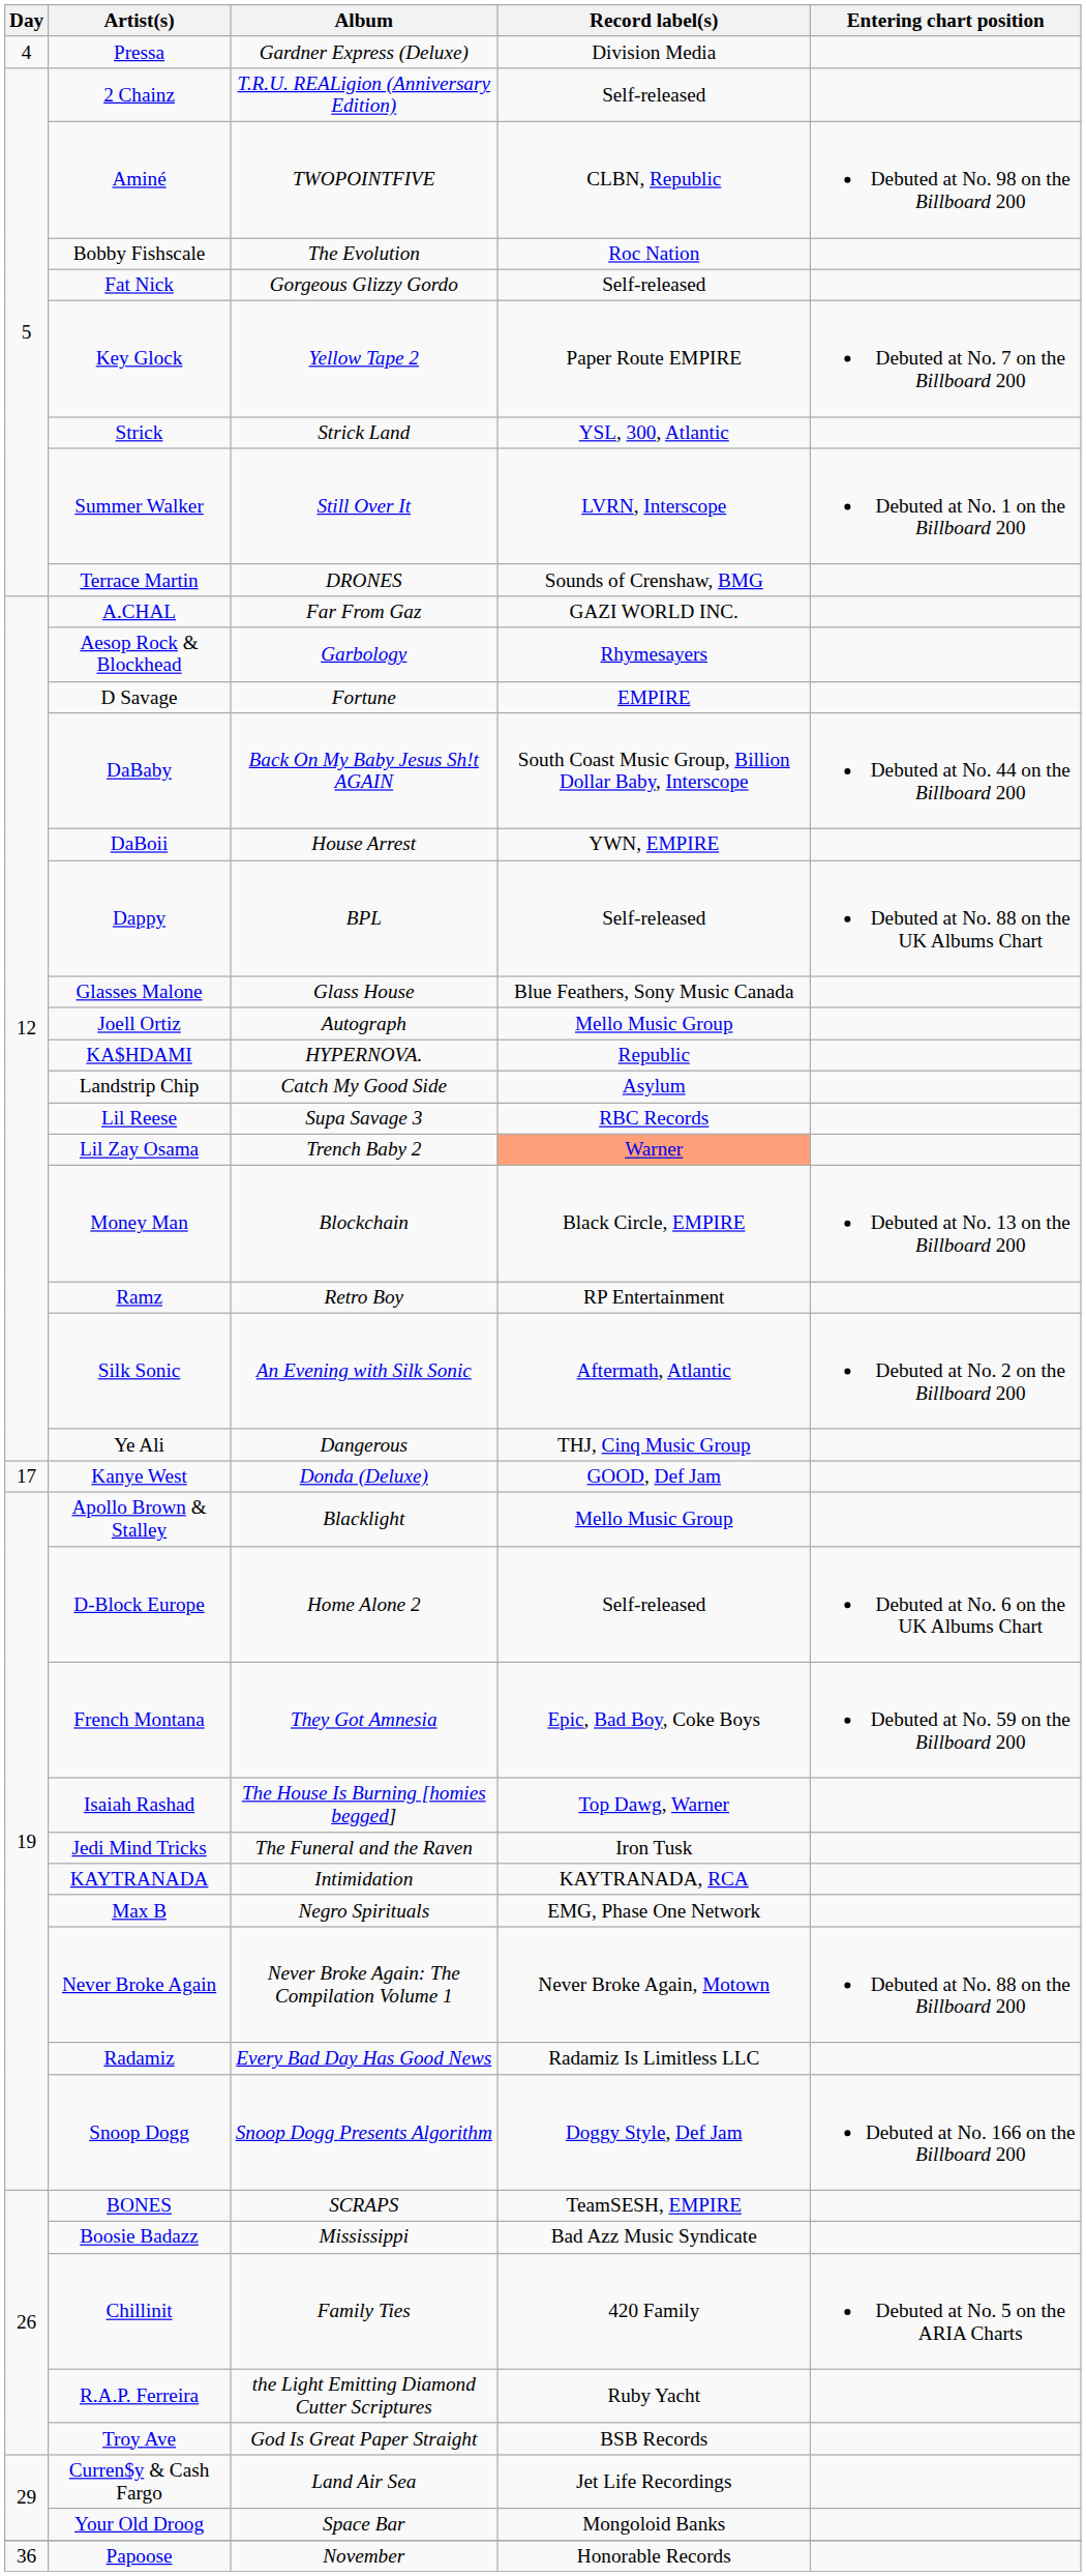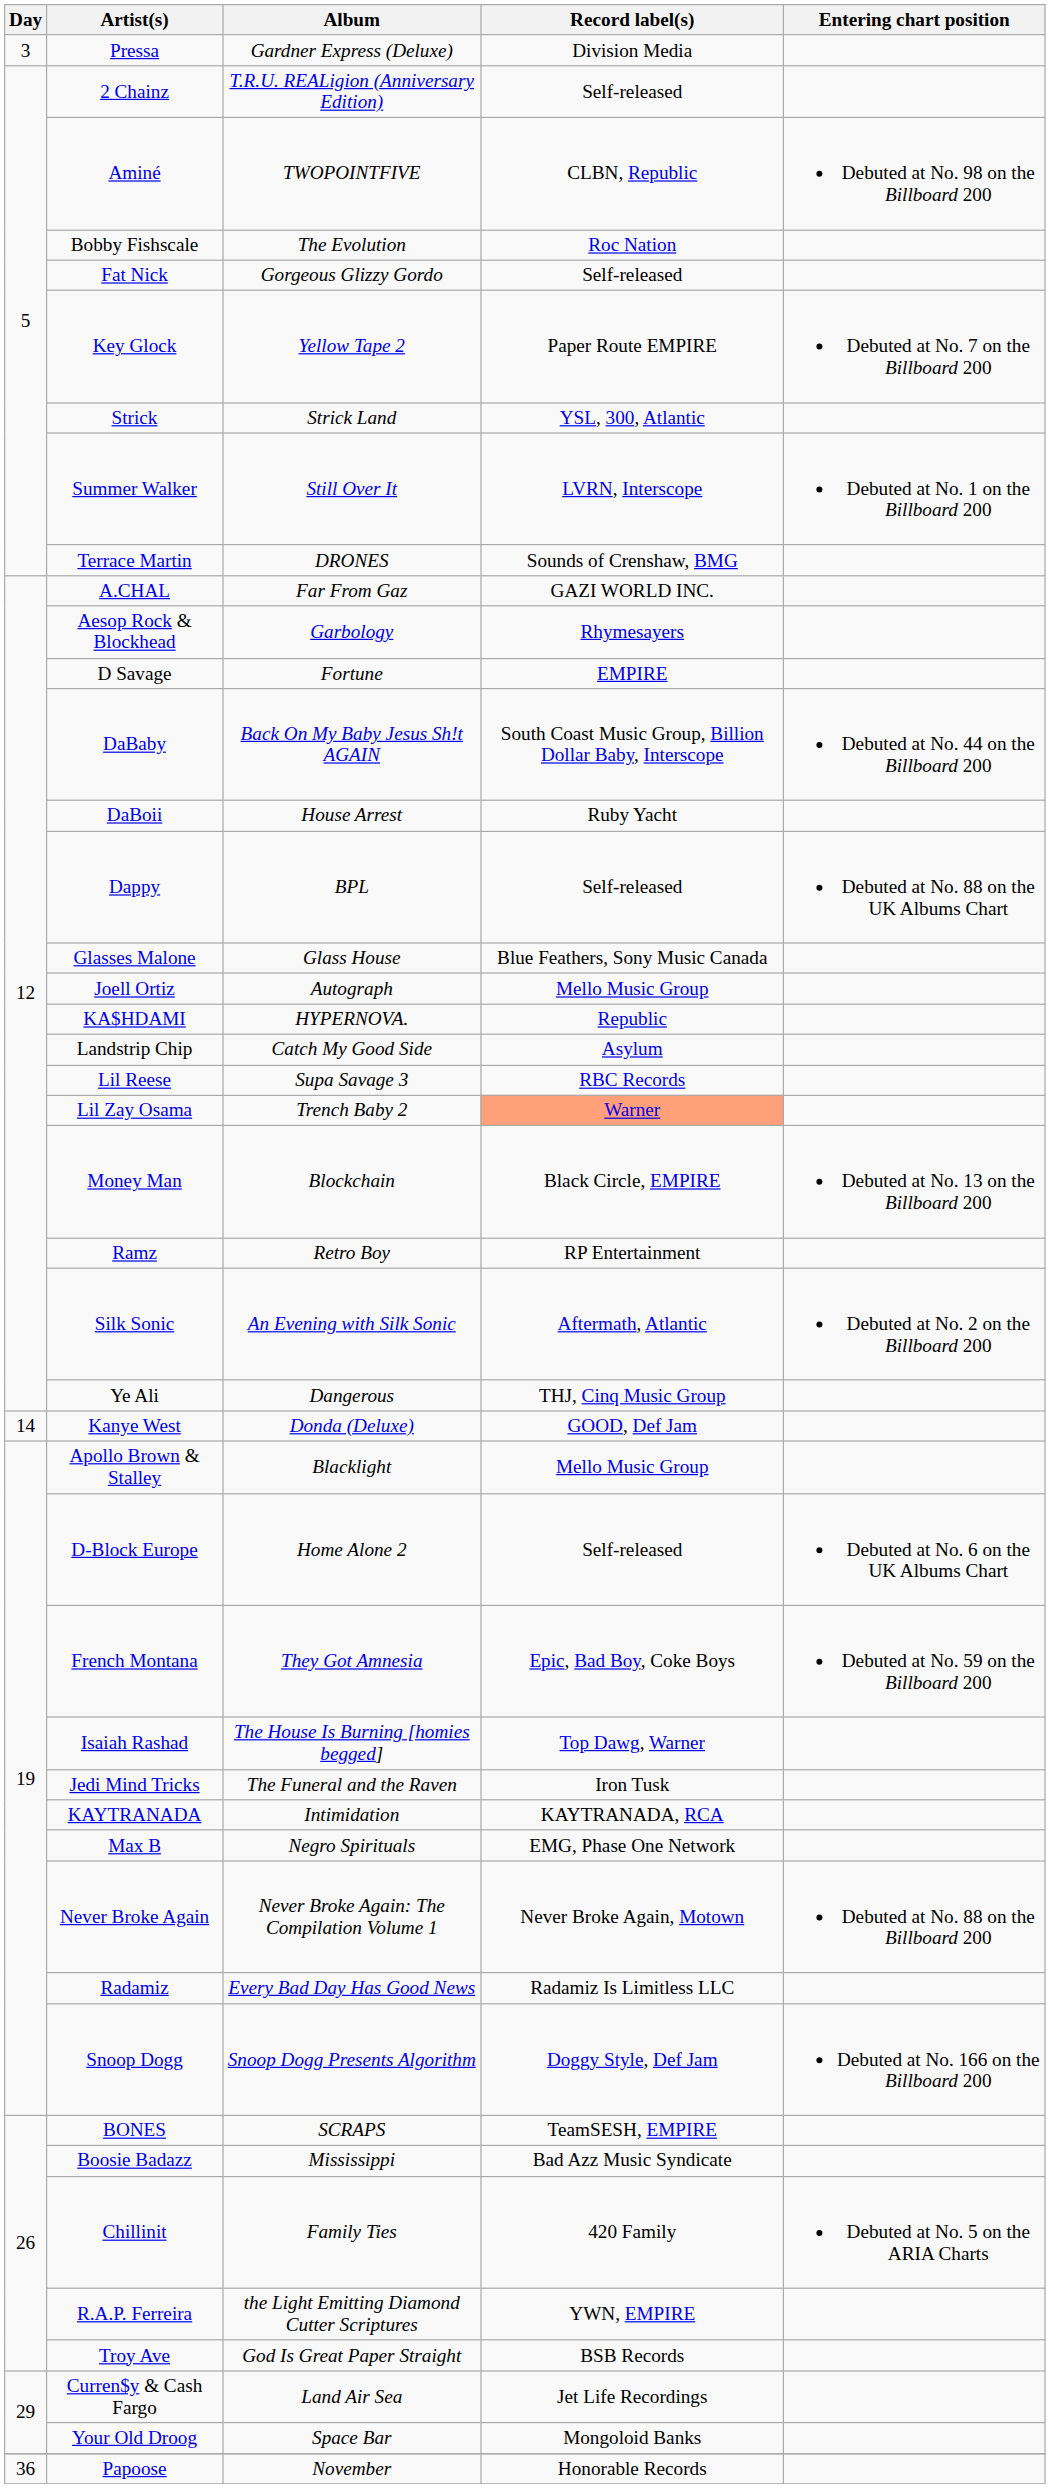 <table class="wikitable" style="text-align:center;">
 <tr>
 <th scope="col">Day</th>
 <th scope="col">Artist(s)</th>
 <th scope="col">Album</th>
 <th scope="col">Record label(s)</th>
 <th><strong>Entering chart position</strong></th>
 </tr>
 <tr>
-<td rowspan="1">4</td>
+<td rowspan="1">3</td>
 <td><a href='#'>Pressa</a></td>
 <td><em>Gardner Express (Deluxe)</em></td>
 <td>Division Media</td>
 <td></td>
 </tr>
 <tr>
 <td rowspan="8">5</td>
 <td><a href='#'>2 Chainz</a></td>
 <td><em><a href='#'>T.R.U. REALigion (Anniversary Edition)</a></em></td>
 <td>Self-released</td>
 <td></td>
 </tr>
 <tr>
 <td><a href='#'>Aminé</a></td>
 <td><em>TWOPOINTFIVE</em></td>
 <td>CLBN, <a href='#'>Republic</a></td>
 <td><br><ul><li>Debuted at No. 98 on the <em>Billboard</em> 200</li></ul></td>
 </tr>
 <tr>
 <td>Bobby Fishscale</td>
 <td><em>The Evolution</em></td>
 <td><a href='#'>Roc Nation</a></td>
 <td></td>
 </tr>
 <tr>
 <td><a href='#'>Fat Nick</a></td>
 <td><em>Gorgeous Glizzy Gordo</em></td>
 <td>Self-released</td>
 <td></td>
 </tr>
 <tr>
 <td><a href='#'>Key Glock</a></td>
 <td><em><a href='#'>Yellow Tape 2</a></em></td>
 <td>Paper Route EMPIRE</td>
 <td><br><ul><li>Debuted at No. 7 on the <em>Billboard</em> 200</li></ul></td>
 </tr>
 <tr>
 <td><a href='#'>Strick</a></td>
 <td><em>Strick Land</em></td>
 <td><a href='#'>YSL</a>, <a href='#'>300</a>, <a href='#'>Atlantic</a></td>
 <td></td>
 </tr>
 <tr>
 <td><a href='#'>Summer Walker</a></td>
 <td><em><a href='#'>Still Over It</a></em></td>
 <td><a href='#'>LVRN</a>, <a href='#'>Interscope</a></td>
 <td><br><ul><li>Debuted at No. 1 on the <em>Billboard</em> 200</li></ul></td>
 </tr>
 <tr>
 <td><a href='#'>Terrace Martin</a></td>
 <td><em>DRONES</em></td>
 <td>Sounds of Crenshaw, <a href='#'>BMG</a></td>
 <td></td>
 </tr>
 <tr>
 <td rowspan="16">12</td>
 <td><a href='#'>A.CHAL</a></td>
 <td><em>Far From Gaz</em></td>
 <td>GAZI WORLD INC.</td>
 <td></td>
 </tr>
 <tr>
 <td><a href='#'>Aesop Rock</a> & <a href='#'>Blockhead</a></td>
 <td><em><a href='#'>Garbology</a></em></td>
 <td><a href='#'>Rhymesayers</a></td>
 <td></td>
 </tr>
 <tr>
 <td>D Savage</td>
 <td><em>Fortune</em></td>
 <td><a href='#'>EMPIRE</a></td>
 <td></td>
 </tr>
 <tr>
 <td><a href='#'>DaBaby</a></td>
 <td><em><a href='#'>Back On My Baby Jesus Sh!t AGAIN</a></em></td>
 <td>South Coast Music Group, <a href='#'>Billion Dollar Baby</a>, <a href='#'>Interscope</a></td>
 <td><br><ul><li>Debuted at No. 44 on the <em>Billboard</em> 200</li></ul></td>
 </tr>
 <tr>
 <td><a href='#'>DaBoii</a></td>
 <td><em>House Arrest</em></td>
-<td>YWN, <a href='#'>EMPIRE</a></td>
+<td>Ruby Yacht</td>
 <td></td>
 </tr>
 <tr>
 <td><a href='#'>Dappy</a></td>
 <td><em>BPL</em></td>
 <td>Self-released</td>
 <td><br><ul><li>Debuted at No. 88 on the UK Albums Chart</li></ul></td>
 </tr>
 <tr>
 <td><a href='#'>Glasses Malone</a></td>
 <td><em>Glass House</em></td>
 <td>Blue Feathers, Sony Music Canada</td>
 <td></td>
 </tr>
 <tr>
 <td><a href='#'>Joell Ortiz</a></td>
 <td><em>Autograph</em></td>
 <td><a href='#'>Mello Music Group</a></td>
 <td></td>
 </tr>
 <tr>
 <td><a href='#'>KA$HDAMI</a></td>
 <td><em>HYPERNOVA.</em></td>
 <td><a href='#'>Republic</a></td>
 <td></td>
 </tr>
 <tr>
 <td>Landstrip Chip</td>
 <td><em>Catch My Good Side</em></td>
 <td><a href='#'>Asylum</a></td>
 <td></td>
 </tr>
 <tr>
 <td><a href='#'>Lil Reese</a></td>
 <td><em>Supa Savage 3</em></td>
 <td><a href='#'>RBC Records</a></td>
 <td></td>
 </tr>
 <tr>
 <td><a href='#'>Lil Zay Osama</a></td>
 <td><em>Trench Baby 2</em></td>
 <td style="background: lightsalmon;"><a href='#'>Warner</a></td>
 <td></td>
 </tr>
 <tr>
 <td><a href='#'>Money Man</a></td>
 <td><em>Blockchain</em></td>
 <td>Black Circle, <a href='#'>EMPIRE</a></td>
 <td><br><ul><li>Debuted at No. 13 on the <em>Billboard</em> 200</li></ul></td>
 </tr>
 <tr>
 <td><a href='#'>Ramz</a></td>
 <td><em>Retro Boy</em></td>
 <td>RP Entertainment</td>
 <td></td>
 </tr>
 <tr>
 <td><a href='#'>Silk Sonic</a></td>
 <td><em><a href='#'>An Evening with Silk Sonic</a></em></td>
 <td><a href='#'>Aftermath</a>, <a href='#'>Atlantic</a></td>
 <td><br><ul><li>Debuted at No. 2 on the <em>Billboard</em> 200</li></ul></td>
 </tr>
 <tr>
 <td>Ye Ali</td>
 <td><em>Dangerous</em></td>
 <td>THJ, <a href='#'>Cinq Music Group</a></td>
 <td></td>
 </tr>
 <tr>
-<td rowspan="1">17</td>
+<td rowspan="1">14</td>
 <td><a href='#'>Kanye West</a></td>
 <td><em><a href='#'>Donda (Deluxe)</a></em></td>
 <td><a href='#'>GOOD</a>, <a href='#'>Def Jam</a></td>
 <td></td>
 </tr>
 <tr>
 <td rowspan="10">19</td>
 <td><a href='#'>Apollo Brown</a> & <a href='#'>Stalley</a></td>
 <td><em>Blacklight</em></td>
 <td><a href='#'>Mello Music Group</a></td>
 <td></td>
 </tr>
 <tr>
 <td><a href='#'>D-Block Europe</a></td>
 <td><em>Home Alone 2</em></td>
 <td>Self-released</td>
 <td><br><ul><li>Debuted at No. 6 on the UK Albums Chart</li></ul></td>
 </tr>
 <tr>
 <td><a href='#'>French Montana</a></td>
 <td><em><a href='#'>They Got Amnesia</a></em></td>
 <td><a href='#'>Epic</a>, <a href='#'>Bad Boy</a>, Coke Boys</td>
 <td><br><ul><li>Debuted at No. 59 on the <em>Billboard</em> 200</li></ul></td>
 </tr>
 <tr>
 <td><a href='#'>Isaiah Rashad</a></td>
 <td><em><a href='#'>The House Is Burning [homies begged</a>]</em></td>
 <td><a href='#'>Top Dawg</a>, <a href='#'>Warner</a></td>
 <td></td>
 </tr>
 <tr>
 <td><a href='#'>Jedi Mind Tricks</a></td>
 <td><em>The Funeral and the Raven</em></td>
 <td>Iron Tusk</td>
 <td></td>
 </tr>
 <tr>
 <td><a href='#'>KAYTRANADA</a></td>
 <td><em>Intimidation</em></td>
 <td>KAYTRANADA, <a href='#'>RCA</a></td>
 <td></td>
 </tr>
 <tr>
 <td><a href='#'>Max B</a></td>
 <td><em>Negro Spirituals</em></td>
 <td>EMG, Phase One Network</td>
 <td></td>
 </tr>
 <tr>
 <td><a href='#'>Never Broke Again</a></td>
 <td><em>Never Broke Again: The Compilation Volume 1</em></td>
 <td>Never Broke Again, <a href='#'>Motown</a></td>
 <td><br><ul><li>Debuted at No. 88 on the <em>Billboard</em> 200</li></ul></td>
 </tr>
 <tr>
 <td><a href='#'>Radamiz</a></td>
 <td><em><a href='#'>Every Bad Day Has Good News</a></em></td>
 <td>Radamiz Is Limitless LLC</td>
 <td></td>
 </tr>
 <tr>
 <td><a href='#'>Snoop Dogg</a></td>
 <td><em><a href='#'>Snoop Dogg Presents Algorithm</a></em></td>
 <td><a href='#'>Doggy Style</a>, <a href='#'>Def Jam</a></td>
 <td><br><ul><li>Debuted at No. 166 on the <em>Billboard</em> 200</li></ul></td>
 </tr>
 <tr>
 <td rowspan="5">26</td>
 <td><a href='#'>BONES</a></td>
 <td><em>SCRAPS</em></td>
 <td>TeamSESH, <a href='#'>EMPIRE</a></td>
 <td></td>
 </tr>
 <tr>
 <td><a href='#'>Boosie Badazz</a></td>
 <td><em>Mississippi</em></td>
 <td>Bad Azz Music Syndicate</td>
 <td></td>
 </tr>
 <tr>
 <td><a href='#'>Chillinit</a></td>
 <td><em>Family Ties</em></td>
 <td>420 Family</td>
 <td><br><ul><li>Debuted at No. 5 on the ARIA Charts</li></ul></td>
 </tr>
 <tr>
 <td><a href='#'>R.A.P. Ferreira</a></td>
 <td><em>the Light Emitting Diamond Cutter Scriptures</em></td>
-<td>Ruby Yacht</td>
+<td>YWN, <a href='#'>EMPIRE</a></td>
 <td></td>
 </tr>
 <tr>
 <td><a href='#'>Troy Ave</a></td>
 <td><em>God Is Great Paper Straight</em></td>
 <td>BSB Records</td>
 <td></td>
 </tr>
 <tr>
 <td rowspan="2">29</td>
 <td><a href='#'>Curren$y</a> & Cash Fargo</td>
 <td><em>Land Air Sea</em></td>
 <td>Jet Life Recordings</td>
 <td></td>
 </tr>
 <tr>
 <td><a href='#'>Your Old Droog</a></td>
 <td><em>Space Bar</em></td>
 <td>Mongoloid Banks</td>
 <td></td>
 </tr>
 <tr>
 </tr>
 <tr>
 <td>36</td>
 <td><a href='#'>Papoose</a></td>
 <td><em>November</em></td>
 <td>Honorable Records</td>
 <td></td>
 </tr>
 </table>
